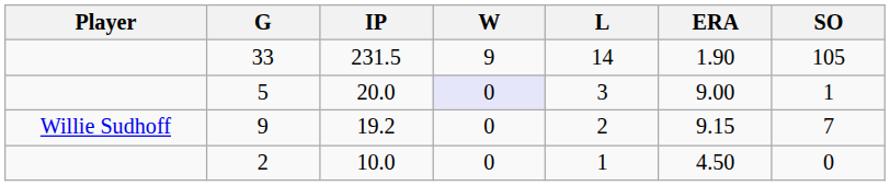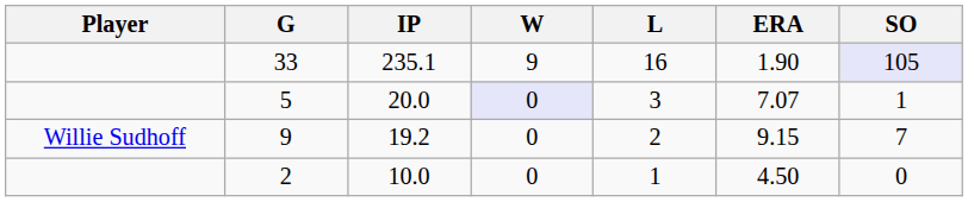 <table class="wikitable sortable">
 <tr>
 <th bgcolor="#DDDDFF" width="16%">Player</th>
 <th bgcolor="#DDDDFF" width="9%">G</th>
 <th bgcolor="#DDDDFF" width="9%">IP</th>
 <th bgcolor="#DDDDFF" width="9%">W</th>
 <th bgcolor="#DDDDFF" width="9%">L</th>
 <th bgcolor="#DDDDFF" width="9%">ERA</th>
 <th bgcolor="#DDDDFF" width="9%">SO</th>
 </tr>
 <tr align="center">
 <td></td>
 <td>33</td>
-<td>231.5</td>
+<td>235.1</td>
 <td>9</td>
-<td>14</td>
+<td>16</td>
 <td>1.90</td>
-<td>105</td>
+<td style="background: lavender;">105</td>
 </tr>
 <tr align="center">
 <td></td>
 <td>5</td>
 <td>20.0</td>
 <td style="background: lavender;">0</td>
 <td>3</td>
-<td>9.00</td>
+<td>7.07</td>
 <td>1</td>
 </tr>
 <tr align="center">
 <td><a href='#'>Willie Sudhoff</a></td>
 <td>9</td>
 <td>19.2</td>
 <td>0</td>
 <td>2</td>
 <td>9.15</td>
 <td>7</td>
 </tr>
 <tr align="center">
 <td></td>
 <td>2</td>
 <td>10.0</td>
 <td>0</td>
 <td>1</td>
 <td>4.50</td>
 <td>0</td>
 </tr>
 </table>
